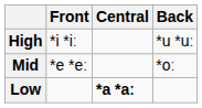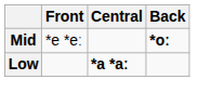 <table class="wikitable">
 <tr>
 <th></th>
 <th>Front</th>
 <th>Central</th>
 <th>Back</th>
 </tr>
 <tr>
-<th>High</th>
-<td>*i *iː</td>
-<td></td>
-<td>*u *uː</td>
-</tr>
-<tr>
 <th>Mid</th>
 <td>*e *eː</td>
 <td></td>
-<td>*oː</td>
+<td><strong>*oː</strong></td>
 </tr>
 <tr>
 <th>Low</th>
 <td></td>
 <td><strong>*a *aː</strong></td>
 <td></td>
 </tr>
 </table>
